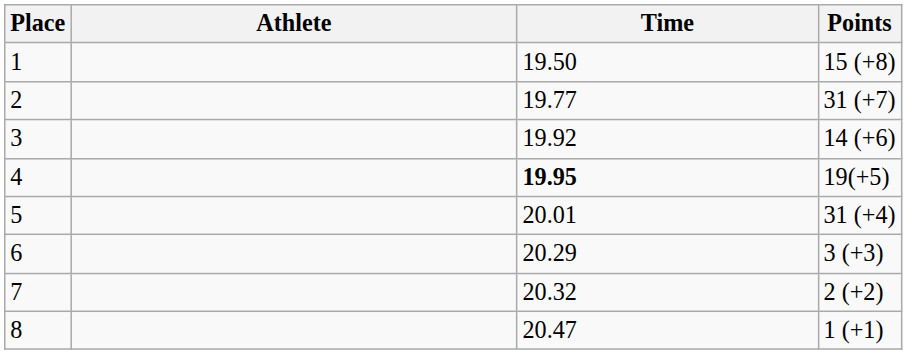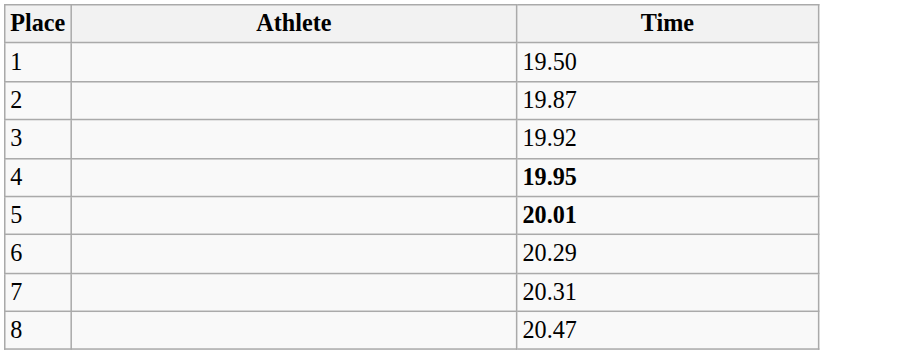 <table class="wikitable sortable">
 <tr>
 <th>Place</th>
 <th style="width:18em">Athlete</th>
 <th style="width:12em">Time</th>
-<th>Points</th>
 </tr>
 <tr>
 <td>1</td>
 <td></td>
 <td>19.50   </td>
-<td>15 (+8)</td>
 </tr>
 <tr>
 <td>2</td>
 <td></td>
-<td>19.77  </td>
-<td>31 (+7)</td>
+<td>19.87  </td>
 </tr>
 <tr>
 <td>3</td>
 <td></td>
 <td>19.92</td>
-<td>14 (+6)</td>
 </tr>
 <tr>
 <td>4</td>
 <td></td>
 <td><strong>19.95 </strong></td>
-<td>19(+5)</td>
 </tr>
 <tr>
 <td>5</td>
 <td></td>
-<td>20.01</td>
-<td>31 (+4)</td>
+<td><strong>20.01</strong></td>
 </tr>
 <tr>
 <td>6</td>
 <td></td>
 <td>20.29</td>
-<td>3 (+3)</td>
 </tr>
 <tr>
 <td>7</td>
 <td></td>
-<td>20.32</td>
-<td>2 (+2)</td>
+<td>20.31</td>
 </tr>
 <tr>
 <td>8</td>
 <td></td>
 <td>20.47</td>
-<td>1 (+1)</td>
 </tr>
 </table>
